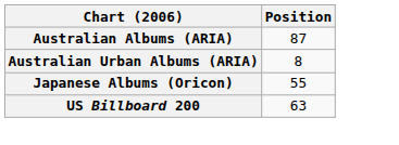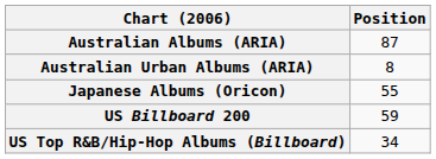 <table class="wikitable sortable plainrowheaders" style="text-align:center">
 <tr>
 <th scope="col">Chart (2006)</th>
 <th scope="col">Position</th>
 </tr>
 <tr>
 <th scope="row">Australian Albums (ARIA)</th>
 <td>87</td>
 </tr>
 <tr>
 <th scope="row">Australian Urban Albums (ARIA)</th>
 <td>8</td>
 </tr>
 <tr>
 <th scope="row">Japanese Albums (Oricon)</th>
 <td>55</td>
 </tr>
 <tr>
 <th scope="row">US <em>Billboard</em> 200</th>
-<td>63</td>
+<td>59</td>
+</tr>
+<tr>
+<th scope="row">US Top R&B/Hip-Hop Albums (<em>Billboard</em>)</th>
+<td>34</td>
 </tr>
 </table>
